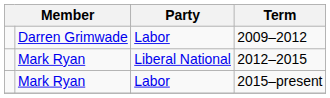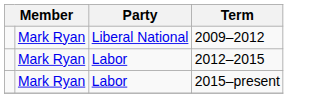 <table class="wikitable">
 <tr>
 <th colspan="2">Member</th>
 <th>Party</th>
 <th>Term</th>
 </tr>
 <tr>
 <td> </td>
-<td><a href='#'>Darren Grimwade</a></td>
-<td><a href='#'>Labor</a></td>
+<td><a href='#'>Mark Ryan</a></td>
+<td><a href='#'>Liberal National</a></td>
 <td>2009–2012</td>
 </tr>
 <tr>
 <td> </td>
 <td><a href='#'>Mark Ryan</a></td>
-<td><a href='#'>Liberal National</a></td>
+<td><a href='#'>Labor</a></td>
 <td>2012–2015</td>
 </tr>
 <tr>
 <td> </td>
 <td><a href='#'>Mark Ryan</a></td>
 <td><a href='#'>Labor</a></td>
 <td>2015–present</td>
 </tr>
 <tr>
 </tr>
 </table>
